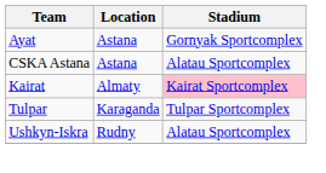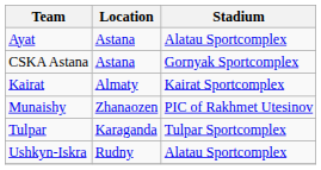 <table class="wikitable sortable">
 <tr>
 <th>Team</th>
 <th>Location</th>
 <th>Stadium</th>
 </tr>
 <tr>
 <td><a href='#'>Ayat</a></td>
 <td><a href='#'>Astana</a></td>
-<td><a href='#'>Gornyak Sportcomplex</a></td>
+<td><a href='#'>Alatau Sportcomplex</a></td>
 </tr>
 <tr>
 <td>CSKA Astana</td>
 <td><a href='#'>Astana</a></td>
-<td><a href='#'>Alatau Sportcomplex</a></td>
+<td><a href='#'>Gornyak Sportcomplex</a></td>
 </tr>
 <tr>
 <td><a href='#'>Kairat</a></td>
 <td><a href='#'>Almaty</a></td>
-<td style="background: pink;"><a href='#'>Kairat Sportcomplex</a></td>
+<td><a href='#'>Kairat Sportcomplex</a></td>
+</tr>
+<tr>
+<td><a href='#'>Munaishy</a></td>
+<td><a href='#'>Zhanaozen</a></td>
+<td><a href='#'>PIC of Rakhmet Utesinov</a></td>
 </tr>
 <tr>
 <td><a href='#'>Tulpar</a></td>
 <td><a href='#'>Karaganda</a></td>
 <td><a href='#'>Tulpar Sportcomplex</a></td>
 </tr>
 <tr>
 <td><a href='#'>Ushkyn-Iskra</a></td>
 <td><a href='#'>Rudny</a></td>
 <td><a href='#'>Alatau Sportcomplex</a></td>
 </tr>
 <tr>
 </tr>
 </table>
